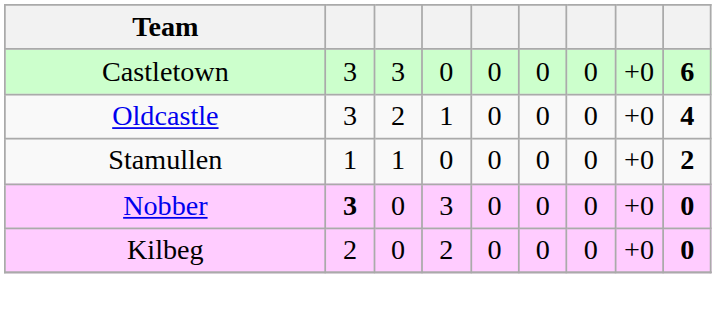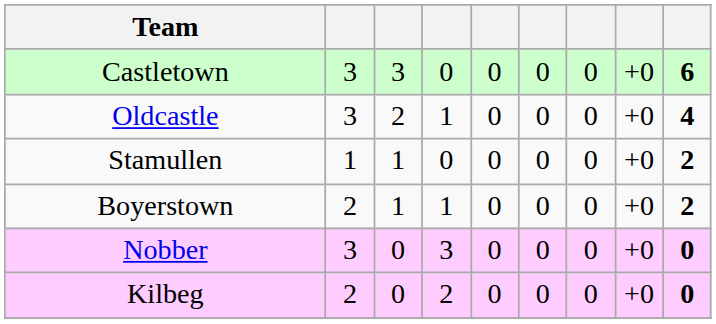 <table class="wikitable" style="text-align:center">
 <tr>
 <th width="175">Team</th>
 <th width="20"></th>
 <th width="20"></th>
 <th width="20"></th>
 <th width="20"></th>
 <th width="20"></th>
 <th width="20"></th>
 <th width="20"></th>
 <th width="20"></th>
 </tr>
 <tr style="background:#cfc;">
 <td>Castletown</td>
 <td>3</td>
 <td>3</td>
 <td>0</td>
 <td>0</td>
 <td>0</td>
 <td>0</td>
 <td>+0</td>
 <td><strong>6</strong></td>
 </tr>
 <tr>
 <td><a href='#'>Oldcastle</a></td>
 <td>3</td>
 <td>2</td>
 <td>1</td>
 <td>0</td>
 <td>0</td>
 <td>0</td>
 <td>+0</td>
 <td><strong>4</strong></td>
 </tr>
 <tr>
 <td>Stamullen</td>
 <td>1</td>
 <td>1</td>
 <td>0</td>
 <td>0</td>
 <td>0</td>
 <td>0</td>
 <td>+0</td>
 <td><strong>2</strong></td>
 </tr>
+<tr>
+<td>Boyerstown</td>
+<td>2</td>
+<td>1</td>
+<td>1</td>
+<td>0</td>
+<td>0</td>
+<td>0</td>
+<td>+0</td>
+<td><strong>2</strong></td>
+</tr>
 <tr style="background:#fcf;">
 <td><a href='#'>Nobber</a></td>
-<td><strong>3</strong></td>
+<td>3</td>
 <td>0</td>
 <td>3</td>
 <td>0</td>
 <td>0</td>
 <td>0</td>
 <td>+0</td>
 <td><strong>0</strong></td>
 </tr>
 <tr style="background:#fcf;">
 <td>Kilbeg</td>
 <td>2</td>
 <td>0</td>
 <td>2</td>
 <td>0</td>
 <td>0</td>
 <td>0</td>
 <td>+0</td>
 <td><strong>0</strong></td>
 </tr>
 <tr>
 </tr>
 </table>
